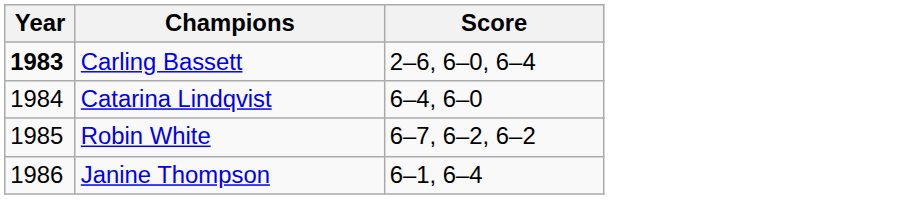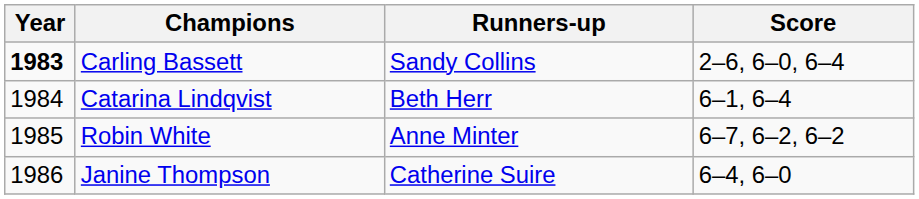 <table class="wikitable">
 <tr>
 <th style="width:40px">Year</th>
 <th style="width:200px">Champions</th>
+<th style="width:200px">Runners-up</th>
 <th style="width:140px" class="unsortable">Score</th>
 </tr>
 <tr>
 <td><strong>1983</strong></td>
 <td> <a href='#'>Carling Bassett</a></td>
+<td> <a href='#'>Sandy Collins</a></td>
 <td>2–6, 6–0, 6–4</td>
 </tr>
 <tr>
 <td>1984</td>
 <td> <a href='#'>Catarina Lindqvist</a></td>
-<td>6–4, 6–0</td>
+<td> <a href='#'>Beth Herr</a></td>
+<td>6–1, 6–4</td>
 </tr>
 <tr>
 <td>1985</td>
 <td> <a href='#'>Robin White</a></td>
+<td> <a href='#'>Anne Minter</a></td>
 <td>6–7, 6–2, 6–2</td>
 </tr>
 <tr>
 <td>1986</td>
 <td> <a href='#'>Janine Thompson</a></td>
-<td>6–1, 6–4</td>
+<td> <a href='#'>Catherine Suire</a></td>
+<td>6–4, 6–0</td>
 </tr>
 </table>
